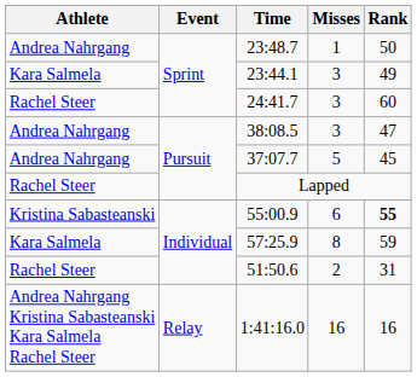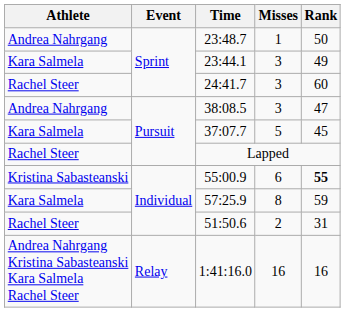 <table class=wikitable style=font-size:90%;text-align:center>
 <tr>
 <th>Athlete</th>
 <th>Event</th>
 <th>Time</th>
 <th>Misses</th>
 <th>Rank</th>
 </tr>
 <tr>
 <td align=left><a href='#'>Andrea Nahrgang</a></td>
 <td align=left rowspan=3><a href='#'>Sprint</a></td>
 <td>23:48.7</td>
 <td>1</td>
 <td>50</td>
 </tr>
 <tr>
 <td align=left><a href='#'>Kara Salmela</a></td>
 <td>23:44.1</td>
 <td>3</td>
 <td>49</td>
 </tr>
 <tr>
 <td align=left><a href='#'>Rachel Steer</a></td>
 <td>24:41.7</td>
 <td>3</td>
 <td>60</td>
 </tr>
 <tr>
 <td align=left><a href='#'>Andrea Nahrgang</a></td>
 <td align=left rowspan=3><a href='#'>Pursuit</a></td>
 <td>38:08.5</td>
 <td>3</td>
 <td>47</td>
 </tr>
 <tr>
-<td align=left><a href='#'>Andrea Nahrgang</a></td>
+<td align=left><a href='#'>Kara Salmela</a></td>
 <td>37:07.7</td>
 <td>5</td>
 <td>45</td>
 </tr>
 <tr>
 <td align=left><a href='#'>Rachel Steer</a></td>
 <td colspan=3>Lapped</td>
 </tr>
 <tr>
 <td align=left><a href='#'>Kristina Sabasteanski</a></td>
 <td align=left rowspan=3><a href='#'>Individual</a></td>
 <td>55:00.9</td>
 <td>6</td>
 <td><strong>55</strong></td>
 </tr>
 <tr>
 <td align=left><a href='#'>Kara Salmela</a></td>
 <td>57:25.9</td>
 <td>8</td>
 <td>59</td>
 </tr>
 <tr>
 <td align=left><a href='#'>Rachel Steer</a></td>
 <td>51:50.6</td>
 <td>2</td>
 <td>31</td>
 </tr>
 <tr>
 <td align=left><a href='#'>Andrea Nahrgang</a><br><a href='#'>Kristina Sabasteanski</a><br><a href='#'>Kara Salmela</a><br><a href='#'>Rachel Steer</a></td>
 <td align=left><a href='#'>Relay</a></td>
 <td>1:41:16.0</td>
 <td>16</td>
 <td>16</td>
 </tr>
 </table>
